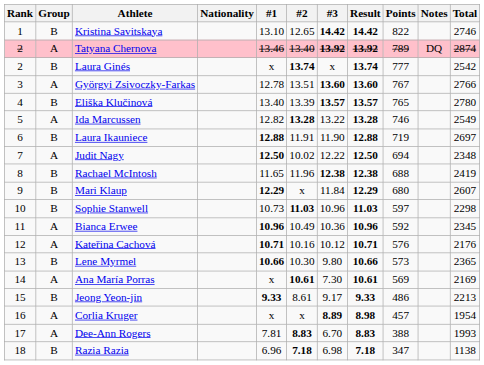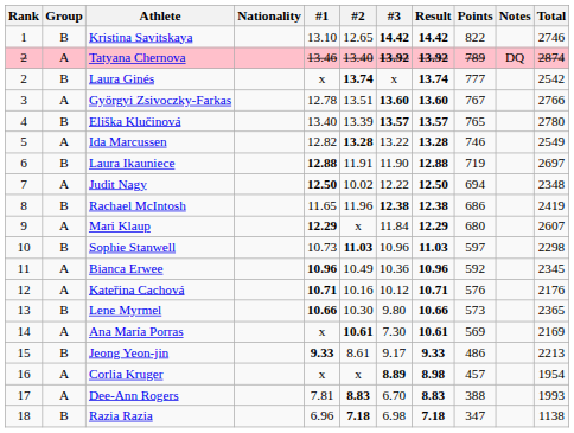 <table class="wikitable sortable" style="text-align:center">
 <tr>
 <th>Rank</th>
 <th>Group</th>
 <th>Athlete</th>
 <th>Nationality</th>
 <th>#1</th>
 <th>#2</th>
 <th>#3</th>
 <th>Result</th>
 <th>Points</th>
 <th>Notes</th>
 <th>Total</th>
 </tr>
 <tr>
 <td>1</td>
 <td>B</td>
 <td align=left><a href='#'>Kristina Savitskaya</a></td>
 <td align=left></td>
 <td>13.10</td>
 <td>12.65</td>
 <td><strong>14.42</strong></td>
 <td><strong>14.42</strong></td>
 <td>822</td>
 <td></td>
 <td>2746</td>
 </tr>
 <tr bgcolor=pink>
 <td><s>2 </s></td>
 <td>A</td>
 <td align=left><a href='#'>Tatyana Chernova</a></td>
 <td align=left></td>
 <td><s>13.46 </s></td>
 <td><s>13.40 </s></td>
 <td><s><strong>13.92</strong> </s></td>
 <td><s><strong>13.92</strong> </s></td>
 <td><s>789 </s></td>
 <td>DQ</td>
 <td><s>2874</s></td>
 </tr>
 <tr>
 <td>2</td>
 <td>B</td>
 <td align=left><a href='#'>Laura Ginés</a></td>
 <td align=left></td>
 <td>x</td>
 <td><strong>13.74</strong></td>
 <td>x</td>
 <td><strong>13.74</strong></td>
 <td>777</td>
 <td></td>
 <td>2542</td>
 </tr>
 <tr>
 <td>3</td>
 <td>A</td>
 <td align=left><a href='#'>Györgyi Zsivoczky-Farkas</a></td>
 <td align=left></td>
 <td>12.78</td>
 <td>13.51</td>
 <td><strong>13.60</strong></td>
 <td><strong>13.60</strong></td>
 <td>767</td>
 <td></td>
 <td>2766</td>
 </tr>
 <tr>
 <td>4</td>
 <td>B</td>
 <td align=left><a href='#'>Eliška Klučinová</a></td>
 <td align=left></td>
 <td>13.40</td>
 <td>13.39</td>
 <td><strong>13.57</strong></td>
 <td><strong>13.57</strong></td>
 <td>765</td>
 <td></td>
 <td>2780</td>
 </tr>
 <tr>
 <td>5</td>
 <td>A</td>
 <td align=left><a href='#'>Ida Marcussen</a></td>
 <td align=left></td>
 <td>12.82</td>
 <td><strong>13.28</strong></td>
 <td>13.22</td>
 <td><strong>13.28</strong></td>
 <td>746</td>
 <td></td>
 <td>2549</td>
 </tr>
 <tr>
 <td>6</td>
 <td>B</td>
 <td align=left><a href='#'>Laura Ikauniece</a></td>
 <td align=left></td>
 <td><strong>12.88</strong></td>
 <td>11.91</td>
 <td>11.90</td>
 <td><strong>12.88</strong></td>
 <td>719</td>
 <td></td>
 <td>2697</td>
 </tr>
 <tr>
 <td>7</td>
 <td>A</td>
 <td align=left><a href='#'>Judit Nagy</a></td>
 <td align=left></td>
 <td><strong>12.50</strong></td>
 <td>10.02</td>
 <td>12.22</td>
 <td><strong>12.50</strong></td>
 <td>694</td>
 <td></td>
 <td>2348</td>
 </tr>
 <tr>
 <td>8</td>
 <td>B</td>
 <td align=left><a href='#'>Rachael McIntosh</a></td>
 <td align=left></td>
 <td>11.65</td>
 <td>11.96</td>
 <td><strong>12.38</strong></td>
 <td><strong>12.38</strong></td>
-<td>688</td>
+<td>686</td>
 <td></td>
 <td>2419</td>
 </tr>
 <tr>
 <td>9</td>
-<td>B</td>
+<td>A</td>
 <td align=left><a href='#'>Mari Klaup</a></td>
 <td align=left></td>
 <td><strong>12.29</strong></td>
 <td>x</td>
 <td>11.84</td>
 <td><strong>12.29</strong></td>
 <td>680</td>
 <td></td>
 <td>2607</td>
 </tr>
 <tr>
 <td>10</td>
 <td>B</td>
 <td align=left><a href='#'>Sophie Stanwell</a></td>
 <td align=left></td>
 <td>10.73</td>
 <td><strong>11.03</strong></td>
 <td>10.96</td>
 <td><strong>11.03</strong></td>
 <td>597</td>
 <td></td>
 <td>2298</td>
 </tr>
 <tr>
 <td>11</td>
 <td>A</td>
 <td align=left><a href='#'>Bianca Erwee</a></td>
 <td align=left></td>
 <td><strong>10.96</strong></td>
 <td>10.49</td>
 <td>10.36</td>
 <td><strong>10.96</strong></td>
 <td>592</td>
 <td></td>
 <td>2345</td>
 </tr>
 <tr>
 <td>12</td>
 <td>A</td>
 <td align=left><a href='#'>Kateřina Cachová</a></td>
 <td align=left></td>
 <td><strong>10.71</strong></td>
 <td>10.16</td>
 <td>10.12</td>
 <td><strong>10.71</strong></td>
 <td>576</td>
 <td></td>
 <td>2176</td>
 </tr>
 <tr>
 <td>13</td>
 <td>B</td>
 <td align=left><a href='#'>Lene Myrmel</a></td>
 <td align=left></td>
 <td><strong>10.66</strong></td>
 <td>10.30</td>
 <td>9.80</td>
 <td><strong>10.66</strong></td>
 <td>573</td>
 <td></td>
 <td>2365</td>
 </tr>
 <tr>
 <td>14</td>
 <td>A</td>
 <td align=left><a href='#'>Ana María Porras</a></td>
 <td align=left></td>
 <td>x</td>
 <td><strong>10.61</strong></td>
 <td>7.30</td>
 <td><strong>10.61</strong></td>
 <td>569</td>
 <td></td>
 <td>2169</td>
 </tr>
 <tr>
 <td>15</td>
 <td>B</td>
 <td align=left><a href='#'>Jeong Yeon-jin</a></td>
 <td align=left></td>
 <td><strong>9.33</strong></td>
 <td>8.61</td>
 <td>9.17</td>
 <td><strong>9.33</strong></td>
 <td>486</td>
 <td></td>
 <td>2213</td>
 </tr>
 <tr>
 <td>16</td>
 <td>A</td>
 <td align=left><a href='#'>Corlia Kruger</a></td>
 <td align=left></td>
 <td>x</td>
 <td>x</td>
 <td><strong>8.89</strong></td>
 <td><strong>8.98</strong></td>
 <td>457</td>
 <td></td>
 <td>1954</td>
 </tr>
 <tr>
 <td>17</td>
 <td>A</td>
 <td align=left><a href='#'>Dee-Ann Rogers</a></td>
 <td align=left></td>
 <td>7.81</td>
 <td><strong>8.83</strong></td>
 <td>6.70</td>
 <td><strong>8.83</strong></td>
 <td>388</td>
 <td></td>
 <td>1993</td>
 </tr>
 <tr>
 <td>18</td>
 <td>B</td>
 <td align=left><a href='#'>Razia Razia</a></td>
 <td align=left></td>
 <td>6.96</td>
 <td><strong>7.18</strong></td>
 <td>6.98</td>
 <td><strong>7.18</strong></td>
 <td>347</td>
 <td></td>
 <td>1138</td>
 </tr>
 </table>
